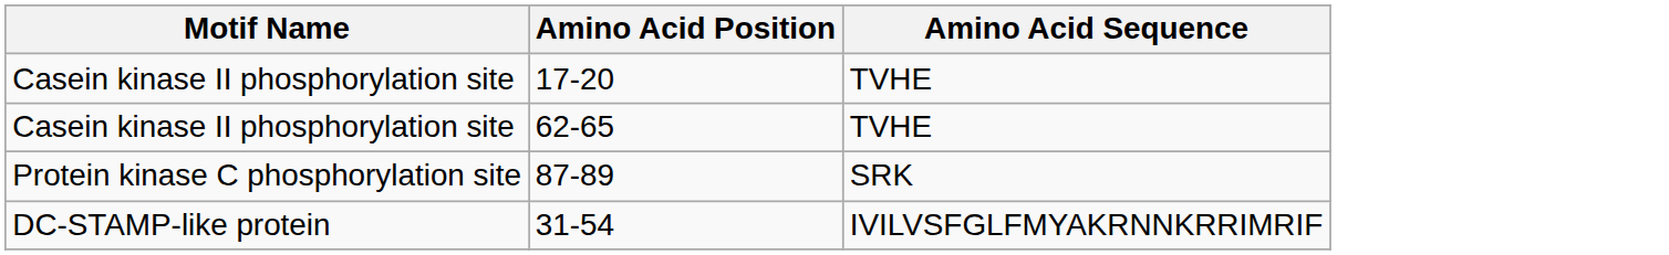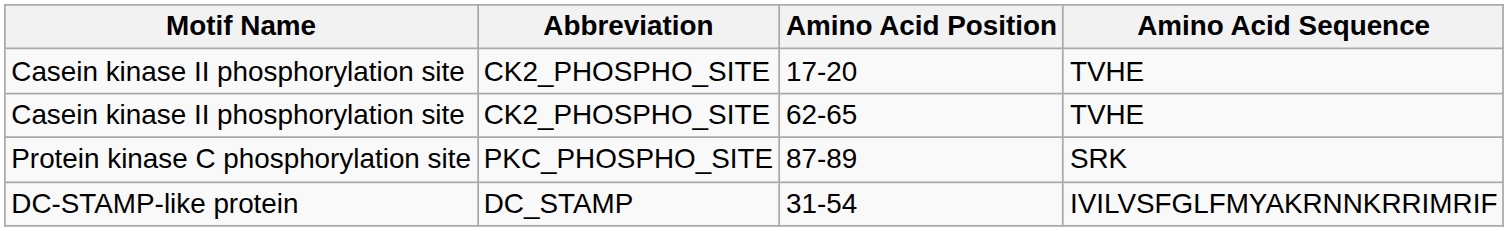 <table class="wikitable">
 <tr>
 <th>Motif Name</th>
+<th>Abbreviation</th>
 <th>Amino Acid Position</th>
 <th>Amino Acid Sequence</th>
 </tr>
 <tr>
 <td>Casein kinase II phosphorylation site</td>
+<td>CK2_PHOSPHO_SITE</td>
 <td>17-20</td>
 <td>TVHE</td>
 </tr>
 <tr>
 <td>Casein kinase II phosphorylation site</td>
+<td>CK2_PHOSPHO_SITE</td>
 <td>62-65</td>
 <td>TVHE</td>
 </tr>
 <tr>
 <td>Protein kinase C phosphorylation site</td>
+<td>PKC_PHOSPHO_SITE</td>
 <td>87-89</td>
 <td>SRK</td>
 </tr>
 <tr>
 <td>DC-STAMP-like protein</td>
+<td>DC_STAMP</td>
 <td>31-54</td>
 <td>IVILVSFGLFMYAKRNNKRRIMRIF</td>
 </tr>
 </table>
